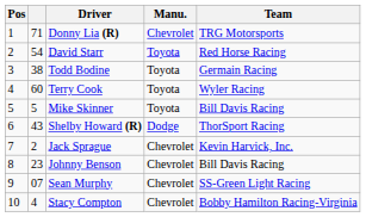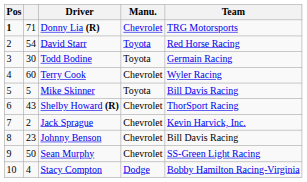 <table class="wikitable">
 <tr>
 <th>Pos</th>
 <th></th>
 <th>Driver</th>
 <th>Manu.</th>
 <th>Team</th>
 </tr>
 <tr>
-<td>1</td>
+<td><strong>1</strong></td>
 <td>71</td>
 <td><a href='#'>Donny Lia</a> <strong>(R)</strong></td>
 <td><a href='#'>Chevrolet</a></td>
 <td><a href='#'>TRG Motorsports</a></td>
 </tr>
 <tr>
 <td>2</td>
 <td>54</td>
 <td><a href='#'>David Starr</a></td>
 <td><a href='#'>Toyota</a></td>
 <td><a href='#'>Red Horse Racing</a></td>
 </tr>
 <tr>
 <td>3</td>
-<td>38</td>
+<td>30</td>
 <td><a href='#'>Todd Bodine</a></td>
 <td>Toyota</td>
 <td><a href='#'>Germain Racing</a></td>
 </tr>
 <tr>
 <td>4</td>
 <td>60</td>
 <td><a href='#'>Terry Cook</a></td>
-<td>Toyota</td>
+<td>Chevrolet</td>
 <td><a href='#'>Wyler Racing</a></td>
 </tr>
 <tr>
 <td>5</td>
 <td>5</td>
 <td><a href='#'>Mike Skinner</a></td>
 <td>Toyota</td>
 <td><a href='#'>Bill Davis Racing</a></td>
 </tr>
 <tr>
 <td>6</td>
 <td>43</td>
 <td><a href='#'>Shelby Howard</a> <strong>(R)</strong></td>
-<td><a href='#'>Dodge</a></td>
+<td>Chevrolet</td>
 <td><a href='#'>ThorSport Racing</a></td>
 </tr>
 <tr>
 <td>7</td>
 <td>2</td>
 <td><a href='#'>Jack Sprague</a></td>
 <td>Chevrolet</td>
 <td><a href='#'>Kevin Harvick, Inc.</a></td>
 </tr>
 <tr>
 <td>8</td>
 <td>23</td>
 <td><a href='#'>Johnny Benson</a></td>
 <td>Chevrolet</td>
 <td>Bill Davis Racing</td>
 </tr>
 <tr>
 <td>9</td>
-<td>07</td>
+<td>50</td>
 <td><a href='#'>Sean Murphy</a></td>
 <td>Chevrolet</td>
 <td><a href='#'>SS-Green Light Racing</a></td>
 </tr>
 <tr>
 <td>10</td>
 <td>4</td>
 <td><a href='#'>Stacy Compton</a></td>
-<td>Chevrolet</td>
+<td><a href='#'>Dodge</a></td>
 <td><a href='#'>Bobby Hamilton Racing-Virginia</a></td>
 </tr>
 </table>
